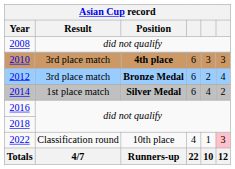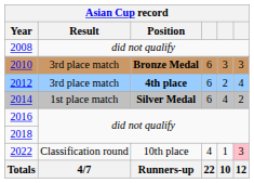 <table class="wikitable" style="text-align: center;">
 <tr>
 <th colspan=6><a href='#'>Asian Cup</a> record</th>
 </tr>
 <tr>
 <th>Year</th>
 <th>Result</th>
 <th>Position</th>
 <th></th>
 <th></th>
 <th></th>
 </tr>
 <tr>
 <td> <a href='#'>2008</a></td>
 <td colspan = 6><em>did not qualify</em></td>
 </tr>
 <tr>
 </tr>
 <tr style="background:#c96;">
 <td> <a href='#'>2010</a></td>
 <td>3rd place match</td>
-<td><strong>4th place</strong></td>
+<td><strong>Bronze Medal</strong></td>
 <td>6</td>
 <td>3</td>
 <td>3</td>
 </tr>
 <tr style="background:#9acdff;">
 <td> <a href='#'>2012</a></td>
 <td>3rd place match</td>
-<td><strong>Bronze Medal</strong></td>
+<td><strong>4th place</strong></td>
 <td>6</td>
 <td>2</td>
 <td>4</td>
 </tr>
 <tr style="background:silver;">
 <td> <a href='#'>2014</a></td>
 <td>1st place match</td>
 <td><strong>Silver Medal</strong></td>
 <td>6</td>
 <td>4</td>
 <td>2</td>
 </tr>
 <tr>
 <td> <a href='#'>2016</a></td>
 <td colspan = 6 rowspan=2><em>did not qualify</em></td>
 </tr>
 <tr>
 <td> <a href='#'>2018</a></td>
 </tr>
 <tr>
 <td> <a href='#'>2022</a></td>
 <td>Classification round</td>
 <td>10th place</td>
 <td>4</td>
 <td>1</td>
 <td style="background: pink;">3</td>
 </tr>
 <tr>
 <th>Totals</th>
 <th>4/7</th>
 <th>Runners-up</th>
 <th>22</th>
 <th>10</th>
 <th>12</th>
 </tr>
 </table>
